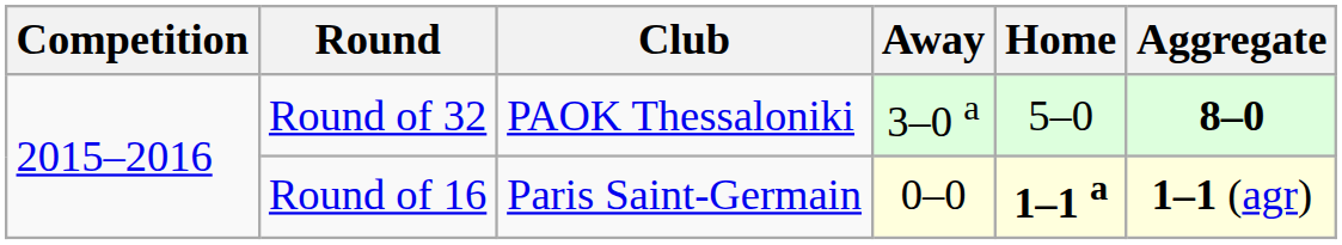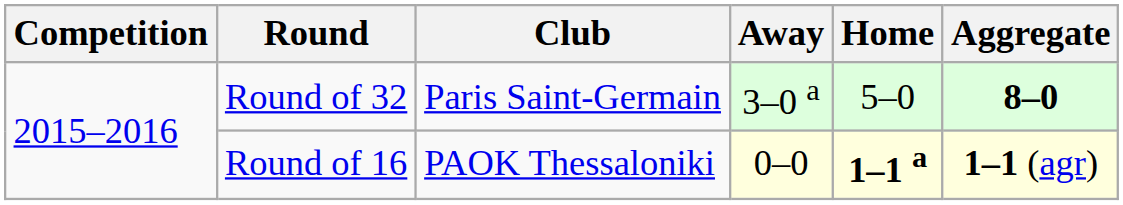 <table class="wikitable">
 <tr>
 <th>Competition</th>
 <th>Round</th>
 <th>Club</th>
 <th>Away</th>
 <th>Home</th>
 <th>Aggregate</th>
 </tr>
 <tr>
 <td rowspan="2"><a href='#'>2015–2016</a></td>
 <td><a href='#'>Round of 32</a></td>
-<td> <a href='#'>PAOK Thessaloniki</a></td>
+<td> <a href='#'>Paris Saint-Germain</a></td>
 <td bgcolor="#ddffdd" style="text-align:center;">3–0 <sup>a</sup></td>
 <td bgcolor="#ddffdd" style="text-align:center;">5–0</td>
 <td bgcolor="#ddffdd" style="text-align:center;"><strong>8–0</strong></td>
 </tr>
 <tr>
 <td><a href='#'>Round of 16</a></td>
-<td> <a href='#'>Paris Saint-Germain</a></td>
+<td> <a href='#'>PAOK Thessaloniki</a></td>
 <td bgcolor="#ffffdd" style="text-align:center;">0–0</td>
 <td bgcolor="#ffffdd" style="text-align:center;"><strong>1–1 <sup>a</sup></strong></td>
 <td bgcolor="#ffffdd" style="text-align:center;"><strong>1–1</strong> (<a href='#'>agr</a>)</td>
 </tr>
 </table>
